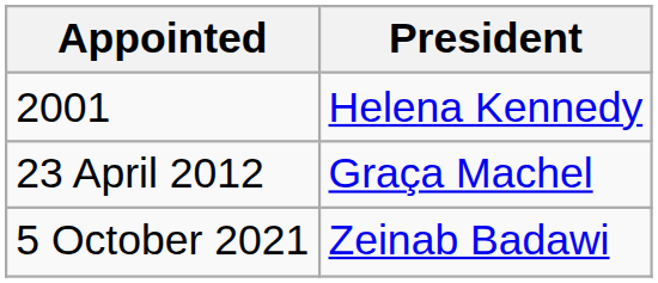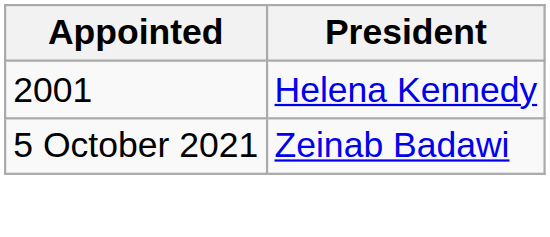 <table class="wikitable">
 <tr>
 <th>Appointed</th>
 <th>President</th>
 </tr>
 <tr>
 <td>2001</td>
 <td><a href='#'>Helena Kennedy</a></td>
 </tr>
 <tr>
-<td>23 April 2012</td>
-<td><a href='#'>Graça Machel</a></td>
-</tr>
-<tr>
 <td>5 October 2021</td>
 <td><a href='#'>Zeinab Badawi</a></td>
 </tr>
 </table>
